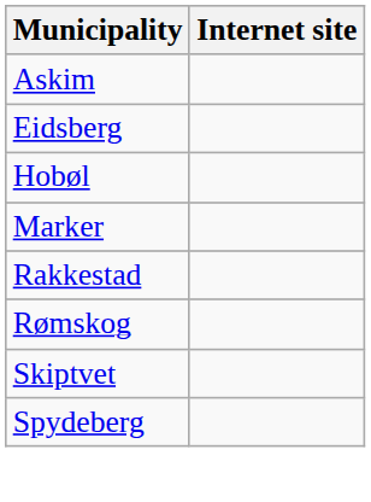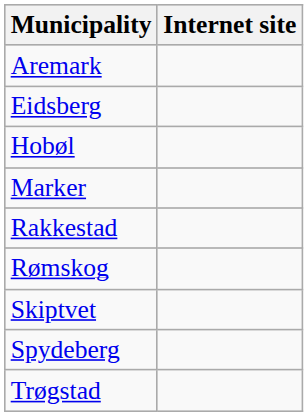 <table class="wikitable" border="1">
 <tr>
 <th>Municipality</th>
 <th>Internet site</th>
 </tr>
 <tr>
-<td><a href='#'>Askim</a></td>
+<td><a href='#'>Aremark</a></td>
 <td></td>
 </tr>
 <tr>
 <td><a href='#'>Eidsberg</a></td>
 <td></td>
 </tr>
 <tr>
 <td><a href='#'>Hobøl</a></td>
 <td></td>
 </tr>
 <tr>
 <td><a href='#'>Marker</a></td>
 <td></td>
 </tr>
 <tr>
 <td><a href='#'>Rakkestad</a></td>
 <td></td>
 </tr>
 <tr>
 <td><a href='#'>Rømskog</a></td>
 <td></td>
 </tr>
 <tr>
 <td><a href='#'>Skiptvet</a></td>
 <td> </td>
 </tr>
 <tr>
 <td><a href='#'>Spydeberg</a></td>
 <td></td>
 </tr>
+<tr>
+<td><a href='#'>Trøgstad</a></td>
+<td></td>
+</tr>
 </table>
